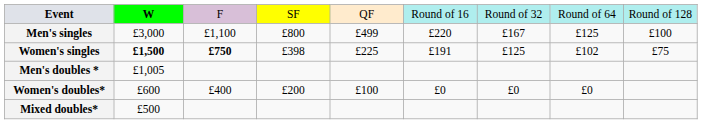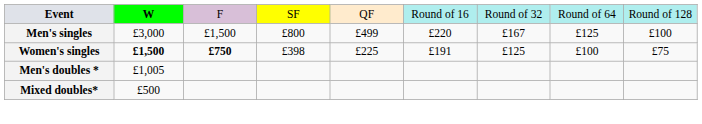 <table class=wikitable style=font-size:90%;text-align:center>
 <tr>
 <td style="width:130px; background:#dfe2e9;"><strong>Event</strong></td>
 <td style="width:80px; background:lime;"><strong>W</strong></td>
 <td style="width:85px; background:thistle;">F</td>
 <td style="width:85px; background:#ff0;">SF</td>
 <td style="width:85px; background:#ffebcd;">QF</td>
 <td style="width:85px; background:#afeeee;">Round of 16</td>
 <td style="width:85px; background:#afeeee;">Round of 32</td>
 <td style="width:85px; background:#afeeee;">Round of 64</td>
 <td style="width:85px; background:#afeeee;">Round of 128</td>
 </tr>
 <tr>
 <td style="background:#f3f3f3;"><strong>Men's singles</strong></td>
 <td>£3,000</td>
-<td>£1,100</td>
+<td>£1,500</td>
 <td>£800</td>
 <td>£499</td>
 <td>£220</td>
 <td>£167</td>
 <td>£125</td>
 <td>£100</td>
 </tr>
 <tr>
 <td style="background:#f3f3f3;"><strong>Women's singles</strong></td>
 <td><strong>£1,500</strong></td>
 <td><strong>£750</strong></td>
 <td>£398</td>
 <td>£225</td>
 <td>£191</td>
 <td>£125</td>
-<td>£102</td>
+<td>£100</td>
 <td>£75</td>
 </tr>
 <tr>
 <td style="background:#f3f3f3;"><strong>Men's doubles *</strong></td>
 <td>£1,005</td>
 <td></td>
 <td></td>
 <td></td>
 <td></td>
 <td></td>
 <td></td>
 <td></td>
 </tr>
 <tr>
-<td style="background:#f3f3f3;"><strong>Women's doubles*</strong></td>
-<td>£600</td>
-<td>£400</td>
-<td>£200</td>
-<td>£100</td>
-<td>£0</td>
-<td>£0</td>
-<td>£0</td>
-<td></td>
-</tr>
-<tr>
 <td style="background:#f3f3f3;"><strong>Mixed doubles*</strong></td>
 <td>£500</td>
 <td></td>
 <td></td>
 <td></td>
 <td></td>
 <td></td>
 <td></td>
 <td></td>
 </tr>
 </table>
